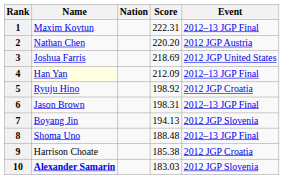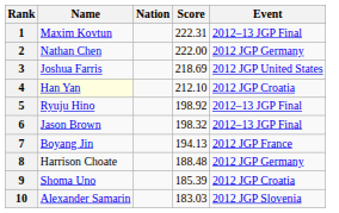 <table class="wikitable sortable">
 <tr>
 <th>Rank</th>
 <th>Name</th>
 <th>Nation</th>
 <th>Score</th>
 <th>Event</th>
 </tr>
 <tr>
 <th>1</th>
 <td><a href='#'>Maxim Kovtun</a></td>
 <td></td>
 <td align=center>222.31</td>
 <td><a href='#'>2012–13 JGP Final</a></td>
 </tr>
 <tr>
 <th>2</th>
 <td><a href='#'>Nathan Chen</a></td>
 <td></td>
-<td align=center>220.20</td>
-<td><a href='#'>2012 JGP Austria</a></td>
+<td align=center>222.00</td>
+<td><a href='#'>2012 JGP Germany</a></td>
 </tr>
 <tr>
 <th>3</th>
 <td><a href='#'>Joshua Farris</a></td>
 <td></td>
 <td align=center>218.69</td>
 <td><a href='#'>2012 JGP United States</a></td>
 </tr>
 <tr>
 <th>4</th>
 <td style="background: lightyellow;"><a href='#'>Han Yan</a></td>
 <td></td>
-<td align=center>212.09</td>
-<td><a href='#'>2012–13 JGP Final</a></td>
+<td align=center>212.10</td>
+<td><a href='#'>2012 JGP Croatia</a></td>
 </tr>
 <tr>
 <th>5</th>
 <td><a href='#'>Ryuju Hino</a></td>
 <td></td>
 <td align=center>198.92</td>
-<td><a href='#'>2012 JGP Croatia</a></td>
+<td><a href='#'>2012–13 JGP Final</a></td>
 </tr>
 <tr>
 <th>6</th>
 <td><a href='#'>Jason Brown</a></td>
 <td></td>
-<td align=center>198.31</td>
+<td align=center>198.32</td>
 <td><a href='#'>2012–13 JGP Final</a></td>
 </tr>
 <tr>
 <th>7</th>
 <td><a href='#'>Boyang Jin</a></td>
 <td></td>
 <td align=center>194.13</td>
-<td><a href='#'>2012 JGP Slovenia</a></td>
+<td><a href='#'>2012 JGP France</a></td>
 </tr>
 <tr>
 <th>8</th>
-<td><a href='#'>Shoma Uno</a></td>
+<td>Harrison Choate</td>
 <td></td>
 <td align=center>188.48</td>
-<td><a href='#'>2012–13 JGP Final</a></td>
+<td><a href='#'>2012 JGP Germany</a></td>
 </tr>
 <tr>
 <th>9</th>
-<td>Harrison Choate</td>
+<td><a href='#'>Shoma Uno</a></td>
 <td></td>
-<td align=center>185.38</td>
+<td align=center>185.39</td>
 <td><a href='#'>2012 JGP Croatia</a></td>
 </tr>
 <tr>
 <th>10</th>
-<td><strong><a href='#'>Alexander Samarin</a></strong></td>
+<td><a href='#'>Alexander Samarin</a></td>
 <td></td>
 <td align=center>183.03</td>
 <td><a href='#'>2012 JGP Slovenia</a></td>
 </tr>
 </table>
